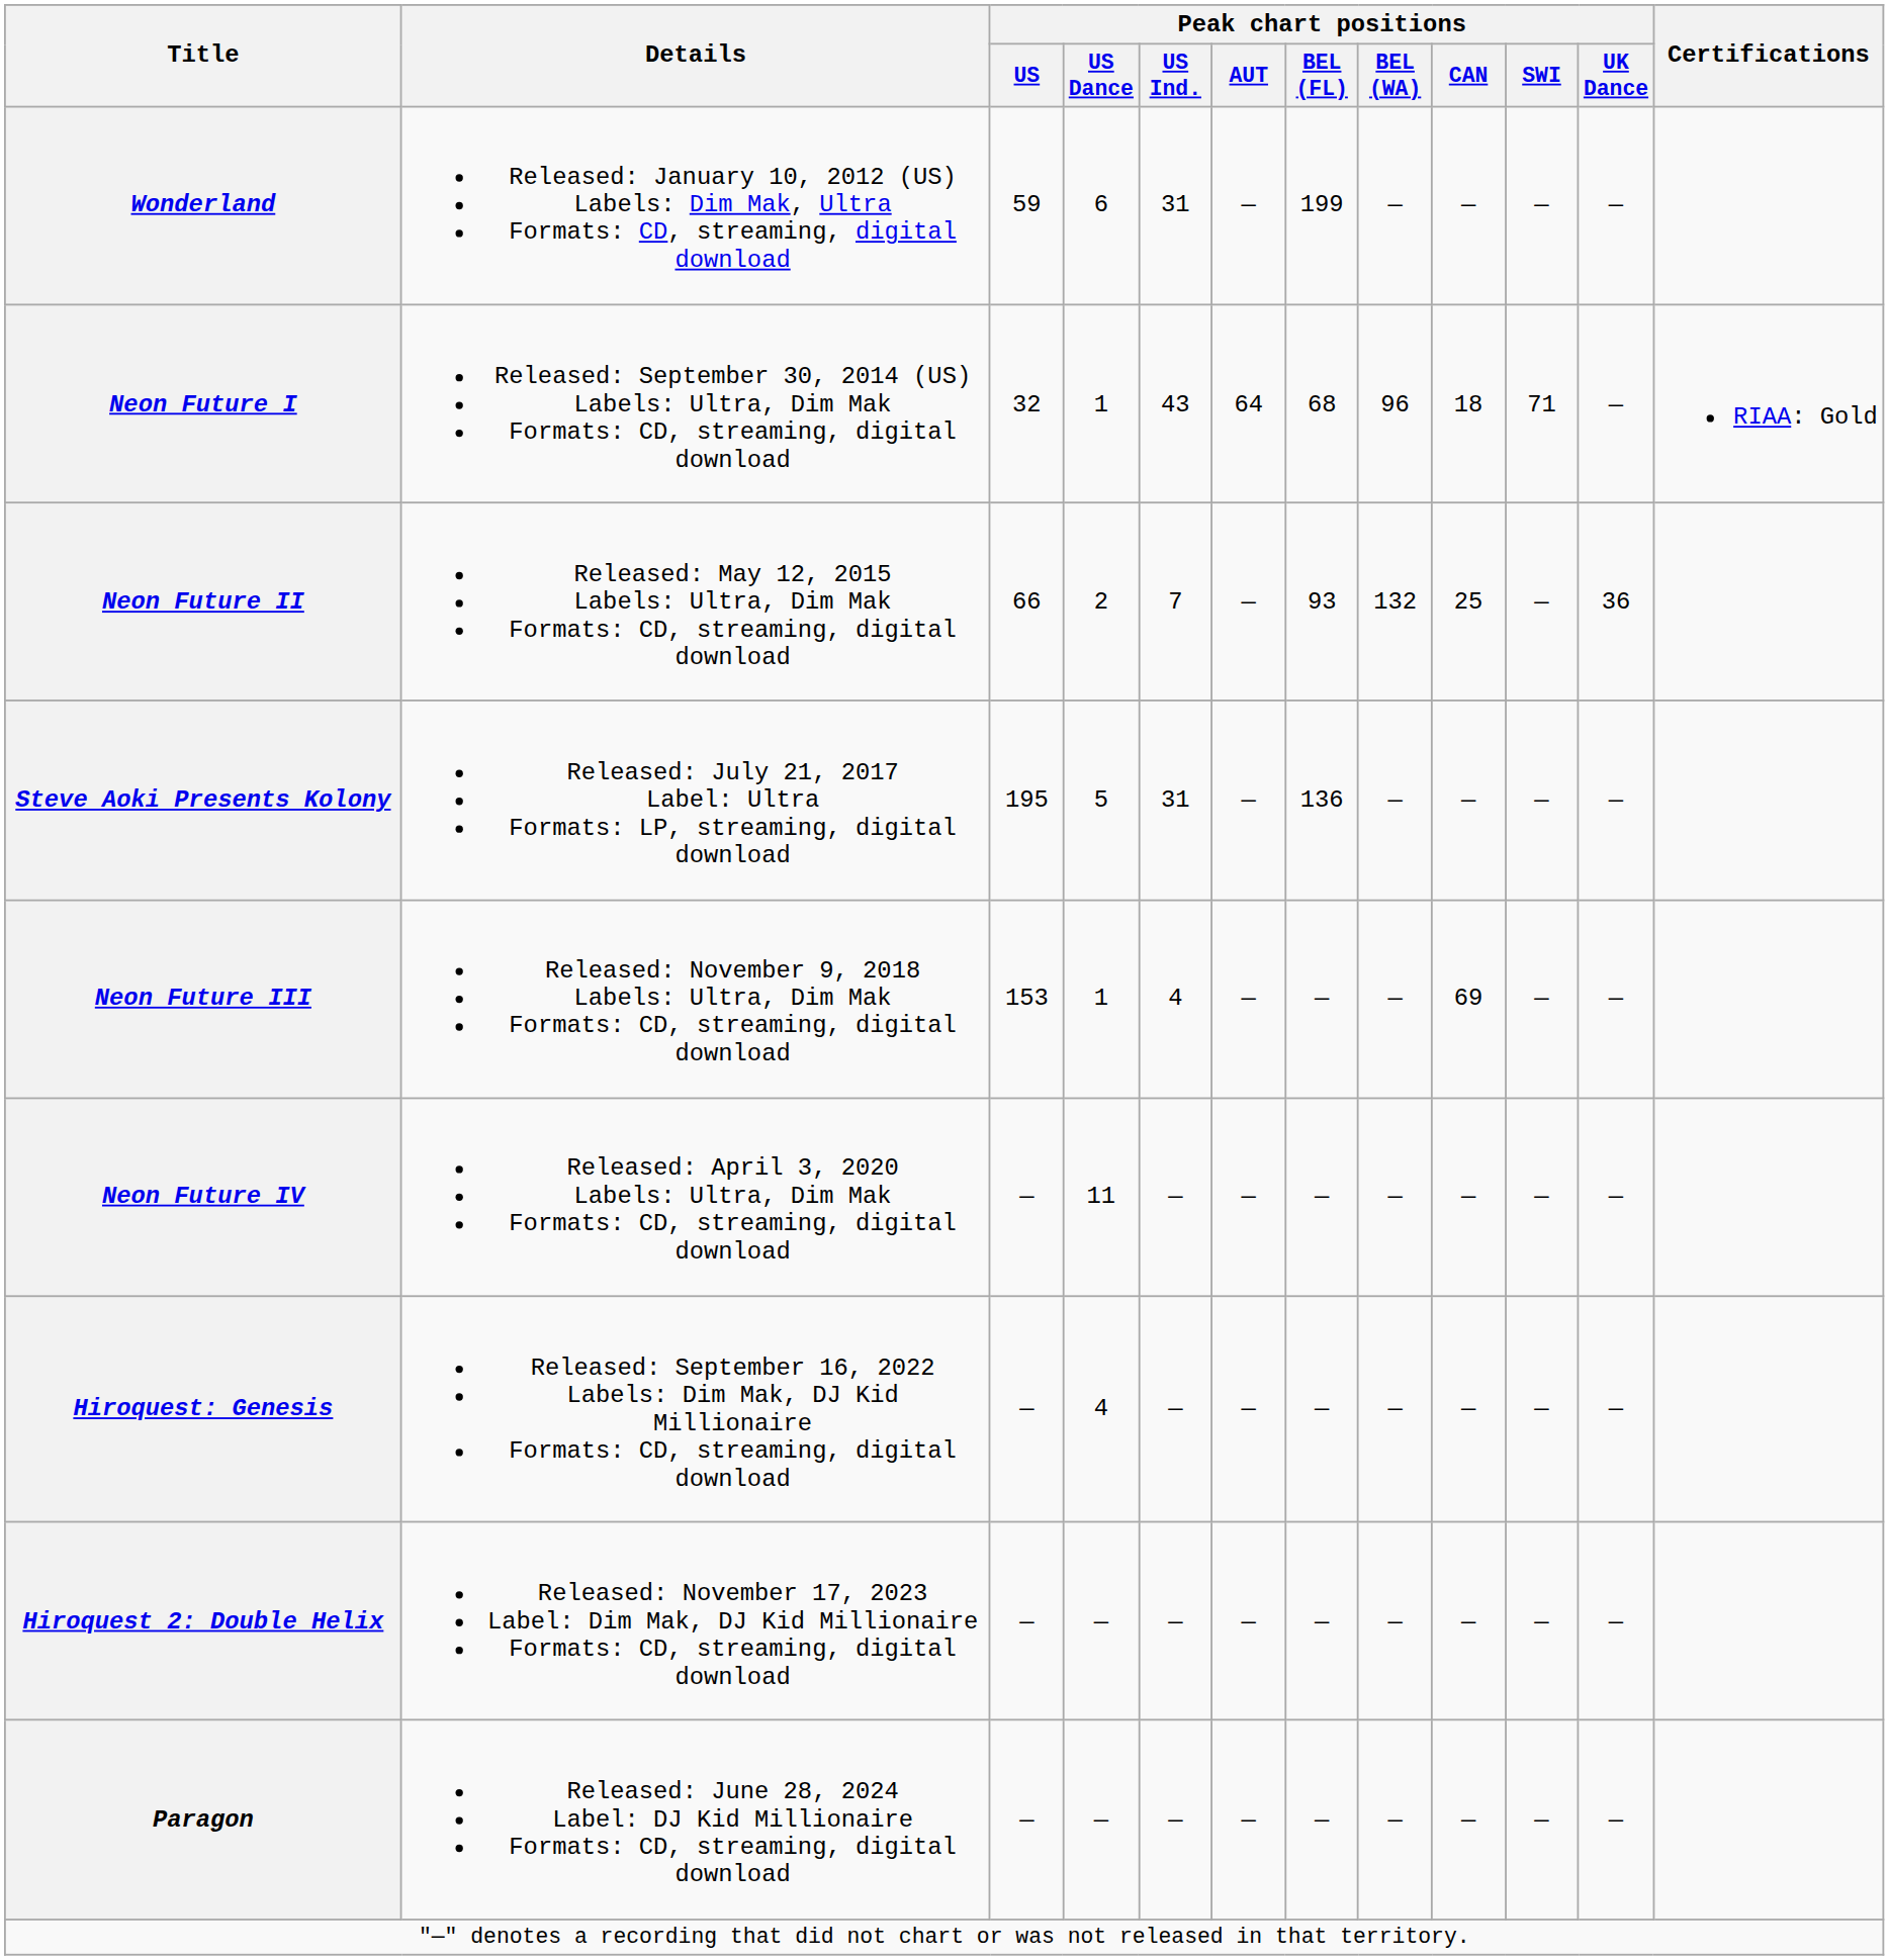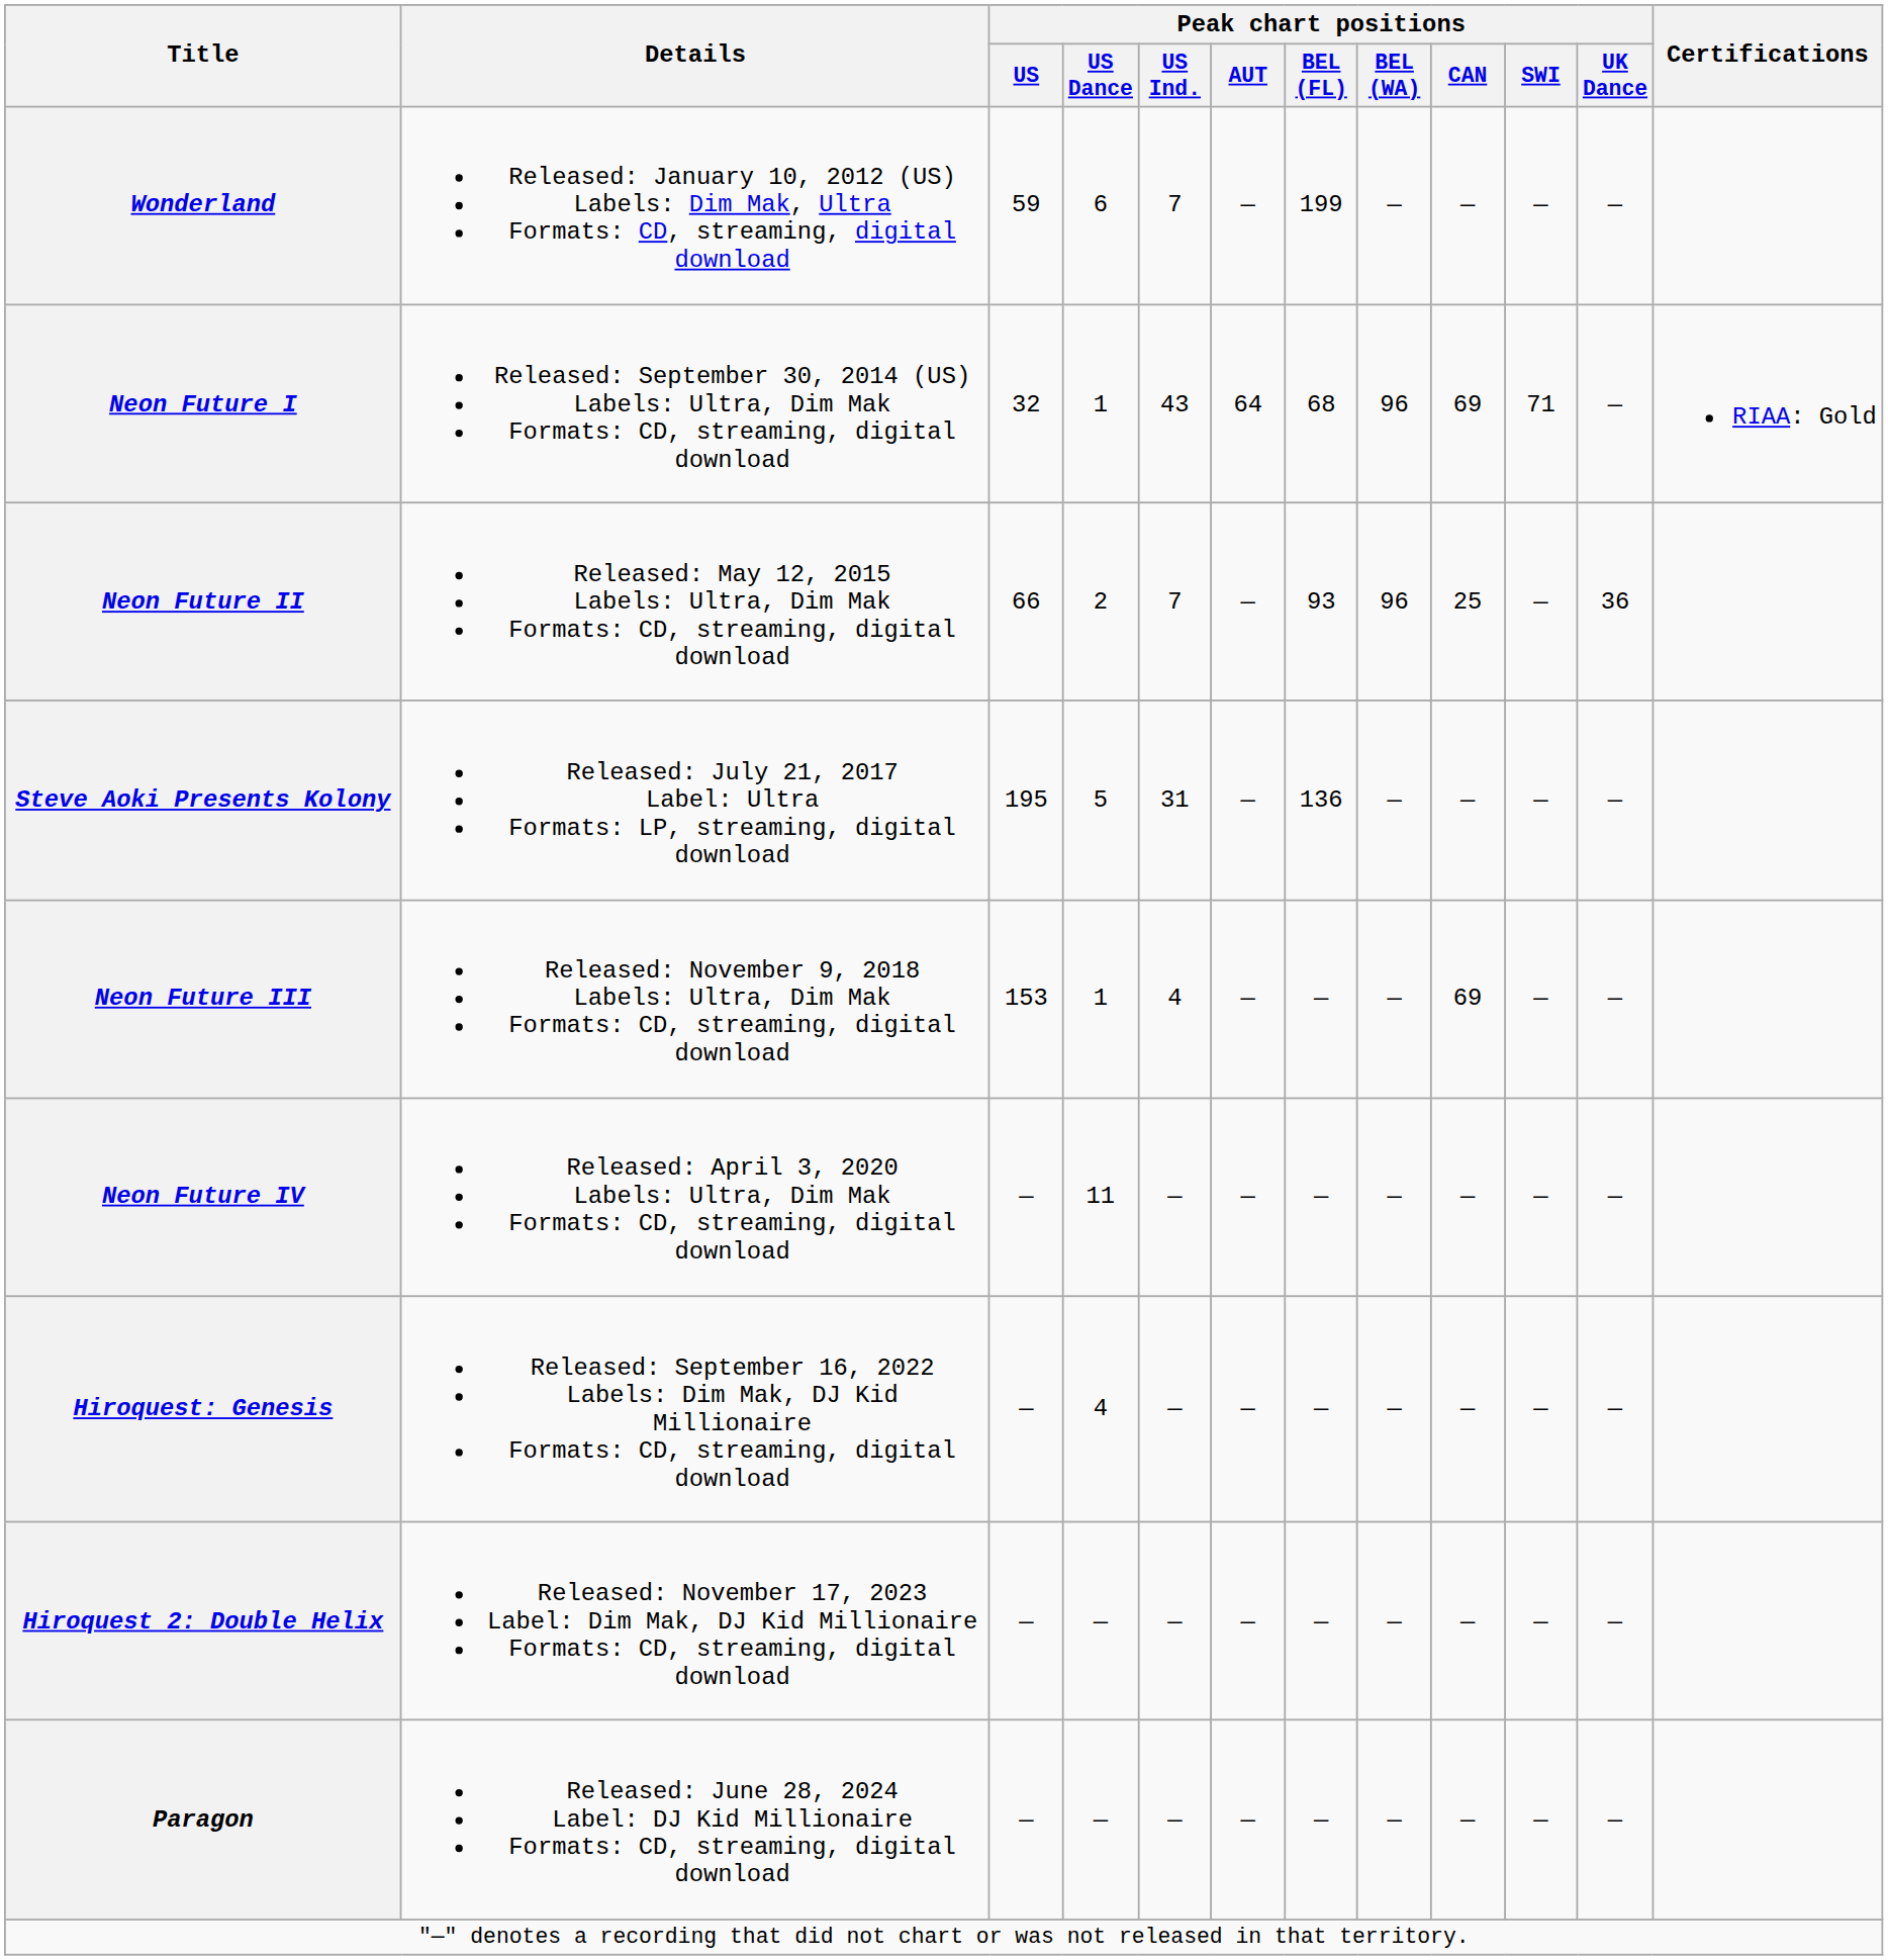 <table class="wikitable plainrowheaders" style="text-align:center;" border="1">
 <tr>
 <th scope="col" rowspan="2" style="width:16em;">Title</th>
 <th scope="col" rowspan="2" style="width:24em;">Details</th>
 <th scope="col" colspan="9">Peak chart positions</th>
 <th scope="col" rowspan="2">Certifications</th>
 </tr>
 <tr>
 <th scope="col" style="width:2.9em;font-size:90%;"><a href='#'>US</a><br></th>
 <th scope="col" style="width:2.9em;font-size:90%;"><a href='#'>US<br>Dance</a><br></th>
 <th scope="col" style="width:2.9em;font-size:90%;"><a href='#'>US<br>Ind.</a><br></th>
 <th scope="col" style="width:2.9em;font-size:90%;"><a href='#'>AUT</a><br></th>
 <th scope="col" style="width:2.9em;font-size:90%;"><a href='#'>BEL<br>(FL)</a><br></th>
 <th scope="col" style="width:2.9em;font-size:90%;"><a href='#'>BEL<br>(WA)</a><br></th>
 <th scope="col" style="width:2.9em;font-size:90%;"><a href='#'>CAN</a><br></th>
 <th scope="col" style="width:2.9em;font-size:90%;"><a href='#'>SWI</a><br></th>
 <th scope="col" style="width:2.9em;font-size:90%;"><a href='#'>UK<br>Dance</a><br></th>
 </tr>
 <tr>
 <th scope="row"><em><a href='#'>Wonderland</a></em></th>
 <td><br><ul><li>Released: January 10, 2012 <span>(US)</span></li><li>Labels: <a href='#'>Dim Mak</a>, <a href='#'>Ultra</a></li><li>Formats: <a href='#'>CD</a>, streaming, <a href='#'>digital download</a></li></ul></td>
 <td>59</td>
 <td>6</td>
-<td>31</td>
+<td>7</td>
 <td>—</td>
 <td>199</td>
 <td>—</td>
 <td>—</td>
 <td>—</td>
 <td>—</td>
 <td></td>
 </tr>
 <tr>
 <th scope="row"><em><a href='#'>Neon Future I</a></em></th>
 <td><br><ul><li>Released: September 30, 2014 <span>(US)</span></li><li>Labels: Ultra, Dim Mak</li><li>Formats: CD, streaming, digital download</li></ul></td>
 <td>32</td>
 <td>1</td>
 <td>43</td>
 <td>64</td>
 <td>68</td>
 <td>96</td>
-<td>18</td>
+<td>69</td>
 <td>71</td>
 <td>—</td>
 <td><br><ul><li><a href='#'>RIAA</a>: Gold</li></ul></td>
 </tr>
 <tr>
 <th scope="row"><em><a href='#'>Neon Future II</a></em></th>
 <td><br><ul><li>Released: May 12, 2015</li><li>Labels: Ultra, Dim Mak</li><li>Formats: CD, streaming, digital download</li></ul></td>
 <td>66</td>
 <td>2</td>
 <td>7</td>
 <td>—</td>
 <td>93</td>
-<td>132</td>
+<td>96</td>
 <td>25</td>
 <td>—</td>
 <td>36</td>
 <td></td>
 </tr>
 <tr>
 <th scope="row"><em><a href='#'>Steve Aoki Presents Kolony</a></em></th>
 <td><br><ul><li>Released: July 21, 2017</li><li>Label: Ultra</li><li>Formats: LP, streaming, digital download</li></ul></td>
 <td>195</td>
 <td>5</td>
 <td>31</td>
 <td>—</td>
 <td>136</td>
 <td>—</td>
 <td>—</td>
 <td>—</td>
 <td>—</td>
 <td></td>
 </tr>
 <tr>
 <th scope="row"><em><a href='#'>Neon Future III</a></em></th>
 <td><br><ul><li>Released: November 9, 2018</li><li>Labels: Ultra, Dim Mak</li><li>Formats: CD, streaming, digital download</li></ul></td>
 <td>153</td>
 <td>1</td>
 <td>4</td>
 <td>—</td>
 <td>—</td>
 <td>—</td>
 <td>69</td>
 <td>—</td>
 <td>—</td>
 <td></td>
 </tr>
 <tr>
 <th scope="row"><em><a href='#'>Neon Future IV</a></em></th>
 <td><br><ul><li>Released: April 3, 2020</li><li>Labels: Ultra, Dim Mak</li><li>Formats: CD, streaming, digital download</li></ul></td>
 <td>—</td>
 <td>11</td>
 <td>—</td>
 <td>—</td>
 <td>—</td>
 <td>—</td>
 <td>—</td>
 <td>—</td>
 <td>—</td>
 <td></td>
 </tr>
 <tr>
 <th scope="row"><em><a href='#'>Hiroquest: Genesis</a></em></th>
 <td><br><ul><li>Released: September 16, 2022</li><li>Labels: Dim Mak, DJ Kid Millionaire</li><li>Formats: CD, streaming, digital download</li></ul></td>
 <td>—</td>
 <td>4</td>
 <td>—</td>
 <td>—</td>
 <td>—</td>
 <td>—</td>
 <td>—</td>
 <td>—</td>
 <td>—</td>
 <td></td>
 </tr>
 <tr>
 <th scope="row"><em><a href='#'>Hiroquest 2: Double Helix</a></em></th>
 <td><br><ul><li>Released: November 17, 2023</li><li>Label: Dim Mak, DJ Kid Millionaire</li><li>Formats: CD, streaming, digital download</li></ul></td>
 <td>—</td>
 <td>—</td>
 <td>—</td>
 <td>—</td>
 <td>—</td>
 <td>—</td>
 <td>—</td>
 <td>—</td>
 <td>—</td>
 <td></td>
 </tr>
 <tr>
 <th scope="row"><em>Paragon</em></th>
 <td><br><ul><li>Released: June 28, 2024</li><li>Label: DJ Kid Millionaire</li><li>Formats: CD, streaming, digital download</li></ul></td>
 <td>—</td>
 <td>—</td>
 <td>—</td>
 <td>—</td>
 <td>—</td>
 <td>—</td>
 <td>—</td>
 <td>—</td>
 <td>—</td>
 <td></td>
 </tr>
 <tr>
 <td colspan="14" style="font-size:90%">"—" denotes a recording that did not chart or was not released in that territory.</td>
 </tr>
 </table>
